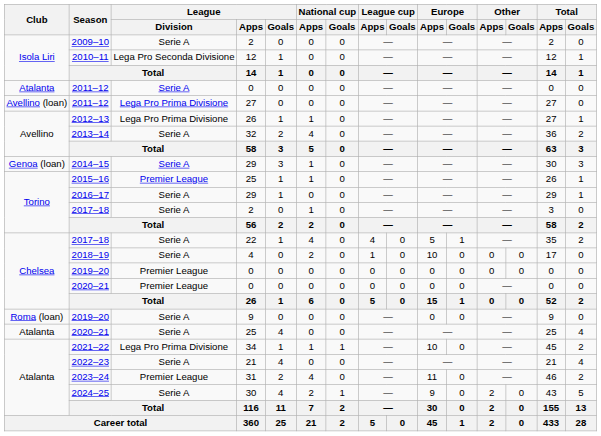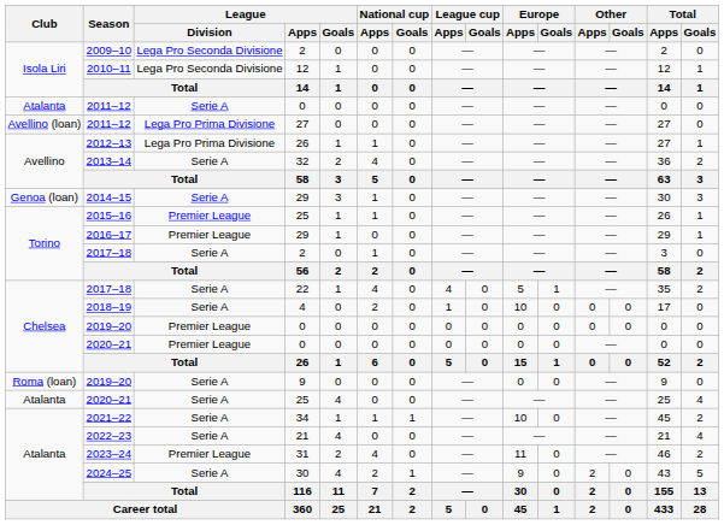 <table class=wikitable style="text-align:center">
 <tr>
 <th rowspan="2">Club</th>
 <th rowspan="2">Season</th>
 <th colspan="3">League</th>
 <th colspan="2">National cup</th>
 <th colspan="2">League cup</th>
 <th colspan="2">Europe</th>
 <th colspan="2">Other</th>
 <th colspan="2">Total</th>
 </tr>
 <tr>
 <th>Division</th>
 <th>Apps</th>
 <th>Goals</th>
 <th>Apps</th>
 <th>Goals</th>
 <th>Apps</th>
 <th>Goals</th>
 <th>Apps</th>
 <th>Goals</th>
 <th>Apps</th>
 <th>Goals</th>
 <th>Apps</th>
 <th>Goals</th>
 </tr>
 <tr>
 <td rowspan="3"><a href='#'>Isola Liri</a></td>
 <td><a href='#'>2009–10</a></td>
-<td>Serie A</td>
+<td><a href='#'>Lega Pro Seconda Divisione</a></td>
 <td>2</td>
 <td>0</td>
 <td>0</td>
 <td>0</td>
 <td colspan="2">—</td>
 <td colspan="2">—</td>
 <td colspan="2">—</td>
 <td>2</td>
 <td>0</td>
 </tr>
 <tr>
 <td><a href='#'>2010–11</a></td>
 <td>Lega Pro Seconda Divisione</td>
 <td>12</td>
 <td>1</td>
 <td>0</td>
 <td>0</td>
 <td colspan="2">—</td>
 <td colspan="2">—</td>
 <td colspan="2">—</td>
 <td>12</td>
 <td>1</td>
 </tr>
 <tr>
 <th colspan="2">Total</th>
 <th>14</th>
 <th>1</th>
 <th>0</th>
 <th>0</th>
 <th colspan="2">—</th>
 <th colspan="2">—</th>
 <th colspan="2">—</th>
 <th>14</th>
 <th>1</th>
 </tr>
 <tr>
 <td><a href='#'>Atalanta</a></td>
 <td><a href='#'>2011–12</a></td>
 <td><a href='#'>Serie A</a></td>
 <td>0</td>
 <td>0</td>
 <td>0</td>
 <td>0</td>
 <td colspan="2">—</td>
 <td colspan="2">—</td>
 <td colspan="2">—</td>
 <td>0</td>
 <td>0</td>
 </tr>
 <tr>
 <td><a href='#'>Avellino</a> (loan)</td>
 <td><a href='#'>2011–12</a></td>
 <td><a href='#'>Lega Pro Prima Divisione</a></td>
 <td>27</td>
 <td>0</td>
 <td>0</td>
 <td>0</td>
 <td colspan="2">—</td>
 <td colspan="2">—</td>
 <td colspan="2">—</td>
 <td>27</td>
 <td>0</td>
 </tr>
 <tr>
 <td rowspan="3">Avellino</td>
 <td><a href='#'>2012–13</a></td>
 <td>Lega Pro Prima Divisione</td>
 <td>26</td>
 <td>1</td>
 <td>1</td>
 <td>0</td>
 <td colspan="2">—</td>
 <td colspan="2">—</td>
 <td colspan="2">—</td>
 <td>27</td>
 <td>1</td>
 </tr>
 <tr>
 <td><a href='#'>2013–14</a></td>
 <td>Serie A</td>
 <td>32</td>
 <td>2</td>
 <td>4</td>
 <td>0</td>
 <td colspan="2">—</td>
 <td colspan="2">—</td>
 <td colspan="2">—</td>
 <td>36</td>
 <td>2</td>
 </tr>
 <tr>
 <th colspan="2">Total</th>
 <th>58</th>
 <th>3</th>
 <th>5</th>
 <th>0</th>
 <th colspan="2">—</th>
 <th colspan="2">—</th>
 <th colspan="2">—</th>
 <th>63</th>
 <th>3</th>
 </tr>
 <tr>
 <td><a href='#'>Genoa</a> (loan)</td>
 <td><a href='#'>2014–15</a></td>
 <td><a href='#'>Serie A</a></td>
 <td>29</td>
 <td>3</td>
 <td>1</td>
 <td>0</td>
 <td colspan="2">—</td>
 <td colspan="2">—</td>
 <td colspan="2">—</td>
 <td>30</td>
 <td>3</td>
 </tr>
 <tr>
 <td rowspan="4"><a href='#'>Torino</a></td>
 <td><a href='#'>2015–16</a></td>
 <td><a href='#'>Premier League</a></td>
 <td>25</td>
 <td>1</td>
 <td>1</td>
 <td>0</td>
 <td colspan="2">—</td>
 <td colspan="2">—</td>
 <td colspan="2">—</td>
 <td>26</td>
 <td>1</td>
 </tr>
 <tr>
 <td><a href='#'>2016–17</a></td>
-<td>Serie A</td>
+<td>Premier League</td>
 <td>29</td>
 <td>1</td>
 <td>0</td>
 <td>0</td>
 <td colspan="2">—</td>
 <td colspan="2">—</td>
 <td colspan="2">—</td>
 <td>29</td>
 <td>1</td>
 </tr>
 <tr>
 <td><a href='#'>2017–18</a></td>
 <td>Serie A</td>
 <td>2</td>
 <td>0</td>
 <td>1</td>
 <td>0</td>
 <td colspan="2">—</td>
 <td colspan="2">—</td>
 <td colspan="2">—</td>
 <td>3</td>
 <td>0</td>
 </tr>
 <tr>
 <th colspan="2">Total</th>
 <th>56</th>
 <th>2</th>
 <th>2</th>
 <th>0</th>
 <th colspan="2">—</th>
 <th colspan="2">—</th>
 <th colspan="2">—</th>
 <th>58</th>
 <th>2</th>
 </tr>
 <tr>
 <td rowspan="5"><a href='#'>Chelsea</a></td>
 <td><a href='#'>2017–18</a></td>
 <td>Serie A</td>
 <td>22</td>
 <td>1</td>
 <td>4</td>
 <td>0</td>
 <td>4</td>
 <td>0</td>
 <td>5</td>
 <td>1</td>
 <td colspan="2">—</td>
 <td>35</td>
 <td>2</td>
 </tr>
 <tr>
 <td><a href='#'>2018–19</a></td>
 <td>Serie A</td>
 <td>4</td>
 <td>0</td>
 <td>2</td>
 <td>0</td>
 <td>1</td>
 <td>0</td>
 <td>10</td>
 <td>0</td>
 <td>0</td>
 <td>0</td>
 <td>17</td>
 <td>0</td>
 </tr>
 <tr>
 <td><a href='#'>2019–20</a></td>
 <td>Premier League</td>
 <td>0</td>
 <td>0</td>
 <td>0</td>
 <td>0</td>
 <td>0</td>
 <td>0</td>
 <td>0</td>
 <td>0</td>
 <td>0</td>
 <td>0</td>
 <td>0</td>
 <td>0</td>
 </tr>
 <tr>
 <td><a href='#'>2020–21</a></td>
 <td>Premier League</td>
 <td>0</td>
 <td>0</td>
 <td>0</td>
 <td>0</td>
 <td>0</td>
 <td>0</td>
 <td>0</td>
 <td>0</td>
 <td colspan="2">—</td>
 <td>0</td>
 <td>0</td>
 </tr>
 <tr>
 <th colspan="2">Total</th>
 <th>26</th>
 <th>1</th>
 <th>6</th>
 <th>0</th>
 <th>5</th>
 <th>0</th>
 <th>15</th>
 <th>1</th>
 <th>0</th>
 <th>0</th>
 <th>52</th>
 <th>2</th>
 </tr>
 <tr>
 <td><a href='#'>Roma</a> (loan)</td>
 <td><a href='#'>2019–20</a></td>
 <td>Serie A</td>
 <td>9</td>
 <td>0</td>
 <td>0</td>
 <td>0</td>
 <td colspan="2">—</td>
 <td>0</td>
 <td>0</td>
 <td colspan="2">—</td>
 <td>9</td>
 <td>0</td>
 </tr>
 <tr>
 <td>Atalanta</td>
 <td><a href='#'>2020–21</a></td>
 <td>Serie A</td>
 <td>25</td>
 <td>4</td>
 <td>0</td>
 <td>0</td>
 <td colspan="2">—</td>
 <td colspan="2">—</td>
 <td colspan="2">—</td>
 <td>25</td>
 <td>4</td>
 </tr>
 <tr>
 <td rowspan="5">Atalanta</td>
 <td><a href='#'>2021–22</a></td>
-<td>Lega Pro Prima Divisione</td>
+<td>Serie A</td>
 <td>34</td>
 <td>1</td>
 <td>1</td>
 <td>1</td>
 <td colspan="2">—</td>
 <td>10</td>
 <td>0</td>
 <td colspan="2">—</td>
 <td>45</td>
 <td>2</td>
 </tr>
 <tr>
 <td><a href='#'>2022–23</a></td>
 <td>Serie A</td>
 <td>21</td>
 <td>4</td>
 <td>0</td>
 <td>0</td>
 <td colspan="2">—</td>
 <td colspan="2">—</td>
 <td colspan="2">—</td>
 <td>21</td>
 <td>4</td>
 </tr>
 <tr>
 <td><a href='#'>2023–24</a></td>
 <td>Premier League</td>
 <td>31</td>
 <td>2</td>
 <td>4</td>
 <td>0</td>
 <td colspan="2">—</td>
 <td>11</td>
 <td>0</td>
 <td colspan="2">—</td>
 <td>46</td>
 <td>2</td>
 </tr>
 <tr>
 <td><a href='#'>2024–25</a></td>
 <td>Serie A</td>
 <td>30</td>
 <td>4</td>
 <td>2</td>
 <td>1</td>
 <td colspan="2">—</td>
 <td>9</td>
 <td>0</td>
 <td>2</td>
 <td>0</td>
 <td>43</td>
 <td>5</td>
 </tr>
 <tr>
 <th colspan="2">Total</th>
 <th>116</th>
 <th>11</th>
 <th>7</th>
 <th>2</th>
 <th colspan="2">—</th>
 <th>30</th>
 <th>0</th>
 <th>2</th>
 <th>0</th>
 <th>155</th>
 <th>13</th>
 </tr>
 <tr>
 <th colspan="3">Career total</th>
 <th>360</th>
 <th>25</th>
 <th>21</th>
 <th>2</th>
 <th>5</th>
 <th>0</th>
 <th>45</th>
 <th>1</th>
 <th>2</th>
 <th>0</th>
 <th>433</th>
 <th>28</th>
 </tr>
 </table>
